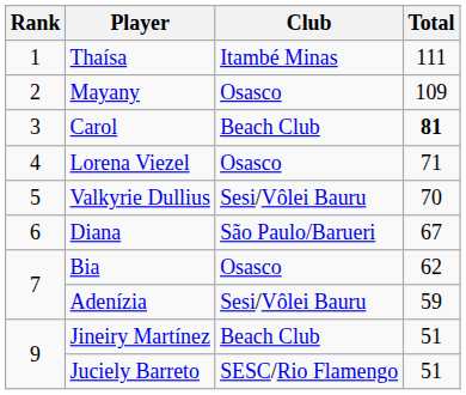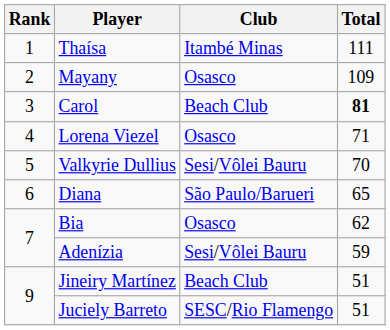 <table class="wikitable sortable" style="text-align: center;font-size:96%">
 <tr>
 <th>Rank</th>
 <th>Player</th>
 <th>Club</th>
 <th>Total</th>
 </tr>
 <tr>
 <td>1</td>
 <td style="text-align: left;"> <a href='#'>Thaísa</a></td>
 <td style="text-align: left;"> <a href='#'>Itambé Minas</a></td>
 <td>111</td>
 </tr>
 <tr>
 <td>2</td>
 <td style="text-align: left;"> <a href='#'>Mayany</a></td>
 <td style="text-align: left;"> <a href='#'>Osasco</a></td>
 <td>109</td>
 </tr>
 <tr>
 <td>3</td>
 <td style="text-align: left;"> <a href='#'>Carol</a></td>
 <td style="text-align: left;"> <a href='#'>Beach Club</a></td>
 <td><strong>81</strong></td>
 </tr>
 <tr>
 <td>4</td>
 <td style="text-align: left;"> <a href='#'>Lorena Viezel</a></td>
 <td style="text-align: left;"> <a href='#'>Osasco</a></td>
 <td>71</td>
 </tr>
 <tr>
 <td>5</td>
 <td style="text-align: left;"> <a href='#'>Valkyrie Dullius</a></td>
 <td style="text-align: left;"> <a href='#'>Sesi</a>/<a href='#'>Vôlei Bauru</a></td>
 <td>70</td>
 </tr>
 <tr>
 <td>6</td>
 <td style="text-align: left;"> <a href='#'>Diana</a></td>
 <td style="text-align: left;"> <a href='#'>São Paulo/Barueri</a></td>
-<td>67</td>
+<td>65</td>
 </tr>
 <tr>
 <td rowspan="2">7</td>
 <td style="text-align: left;"> <a href='#'>Bia</a></td>
 <td style="text-align: left;"> <a href='#'>Osasco</a></td>
 <td>62</td>
 </tr>
 <tr>
 <td style="text-align: left;"> <a href='#'>Adenízia</a></td>
 <td style="text-align: left;"> <a href='#'>Sesi</a>/<a href='#'>Vôlei Bauru</a></td>
 <td>59</td>
 </tr>
 <tr>
 <td rowspan="2">9</td>
 <td style="text-align: left;"> <a href='#'>Jineiry Martínez</a></td>
 <td style="text-align: left;"> <a href='#'>Beach Club</a></td>
 <td>51</td>
 </tr>
 <tr>
 <td style="text-align: left;"> <a href='#'>Juciely Barreto</a></td>
 <td style="text-align: left;"> <a href='#'>SESC</a>/<a href='#'>Rio Flamengo</a></td>
 <td>51</td>
 </tr>
 </table>
